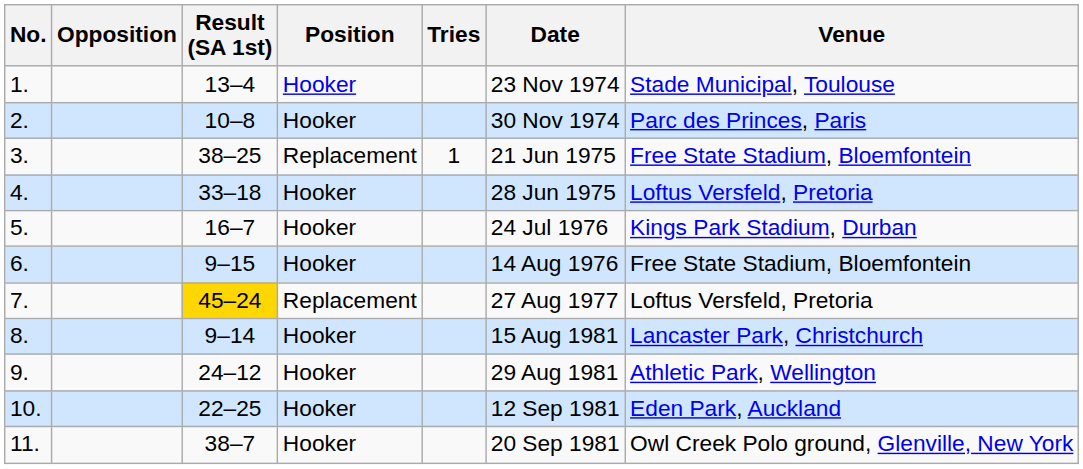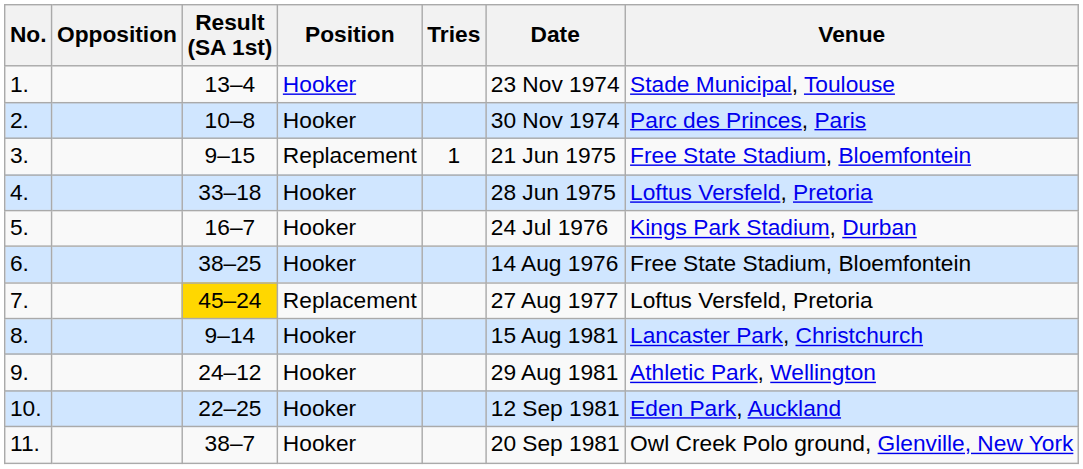 <table class="wikitable unsortable">
 <tr>
 <th>No.</th>
 <th>Opposition</th>
 <th>Result<br>(SA 1st)</th>
 <th>Position</th>
 <th>Tries</th>
 <th>Date</th>
 <th>Venue</th>
 </tr>
 <tr>
 <td>1.</td>
 <td></td>
 <td align="center">13–4</td>
 <td><a href='#'>Hooker</a></td>
 <td></td>
 <td>23 Nov 1974</td>
 <td><a href='#'>Stade Municipal</a>, <a href='#'>Toulouse</a></td>
 </tr>
 <tr style="background: #D0E6FF;">
 <td>2.</td>
 <td></td>
 <td align="center">10–8</td>
 <td>Hooker</td>
 <td></td>
 <td>30 Nov 1974</td>
 <td><a href='#'>Parc des Princes</a>, <a href='#'>Paris</a></td>
 </tr>
 <tr>
 <td>3.</td>
 <td></td>
-<td align="center">38–25</td>
+<td align="center">9–15</td>
 <td>Replacement</td>
 <td align="center">1</td>
 <td>21 Jun 1975</td>
 <td><a href='#'>Free State Stadium</a>, <a href='#'>Bloemfontein</a></td>
 </tr>
 <tr style="background: #D0E6FF;">
 <td>4.</td>
 <td></td>
 <td align="center">33–18</td>
 <td>Hooker</td>
 <td></td>
 <td>28 Jun 1975</td>
 <td><a href='#'>Loftus Versfeld</a>, <a href='#'>Pretoria</a></td>
 </tr>
 <tr>
 <td>5.</td>
 <td></td>
 <td align="center">16–7</td>
 <td>Hooker</td>
 <td></td>
 <td>24 Jul 1976</td>
 <td><a href='#'>Kings Park Stadium</a>, <a href='#'>Durban</a></td>
 </tr>
 <tr style="background: #D0E6FF;">
 <td>6.</td>
 <td></td>
-<td align="center">9–15</td>
+<td align="center">38–25</td>
 <td>Hooker</td>
 <td></td>
 <td>14 Aug 1976</td>
 <td>Free State Stadium, Bloemfontein</td>
 </tr>
 <tr>
 <td>7.</td>
 <td></td>
 <td align="center" style="background: gold;">45–24</td>
 <td>Replacement</td>
 <td></td>
 <td>27 Aug 1977</td>
 <td>Loftus Versfeld, Pretoria</td>
 </tr>
 <tr style="background: #D0E6FF;">
 <td>8.</td>
 <td></td>
 <td align="center">9–14</td>
 <td>Hooker</td>
 <td></td>
 <td>15 Aug 1981</td>
 <td><a href='#'>Lancaster Park</a>, <a href='#'>Christchurch</a></td>
 </tr>
 <tr>
 <td>9.</td>
 <td></td>
 <td align="center">24–12</td>
 <td>Hooker</td>
 <td></td>
 <td>29 Aug 1981</td>
 <td><a href='#'>Athletic Park</a>, <a href='#'>Wellington</a></td>
 </tr>
 <tr style="background: #D0E6FF;">
 <td>10.</td>
 <td></td>
 <td align="center">22–25</td>
 <td>Hooker</td>
 <td></td>
 <td>12 Sep 1981</td>
 <td><a href='#'>Eden Park</a>, <a href='#'>Auckland</a></td>
 </tr>
 <tr>
 <td>11.</td>
 <td></td>
 <td align="center">38–7</td>
 <td>Hooker</td>
 <td></td>
 <td>20 Sep 1981</td>
 <td>Owl Creek Polo ground, <a href='#'>Glenville, New York</a></td>
 </tr>
 </table>
